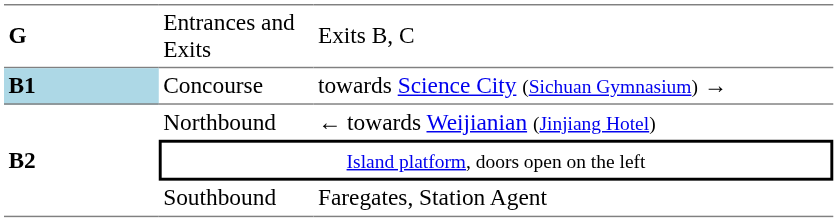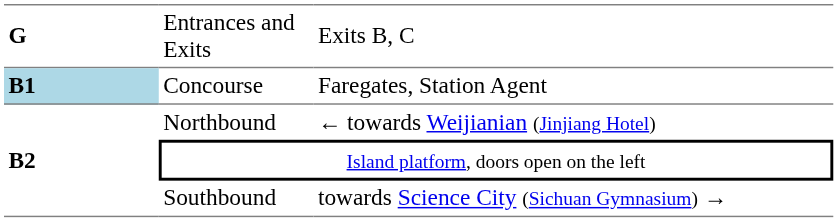 <table cellspacing=0 cellpadding=3>
 <tr>
 <td style="border-top:solid 1px gray;border-bottom:solid 1px gray;" width=100><strong>G</strong></td>
 <td style="border-top:solid 1px gray;border-bottom:solid 1px gray;" width=100>Entrances and Exits</td>
 <td style="border-top:solid 1px gray;border-bottom:solid 1px gray;" width=350>Exits B, C</td>
 </tr>
 <tr>
 <td style="background: lightblue; border-bottom:solid 1px gray;"><strong>B1</strong></td>
 <td style="border-bottom:solid 1px gray;">Concourse</td>
-<td style="border-bottom:solid 1px gray;">  towards <a href='#'>Science City</a> <small>(<a href='#'>Sichuan Gymnasium</a>)</small> →</td>
+<td style="border-bottom:solid 1px gray;">Faregates, Station Agent</td>
 </tr>
 <tr>
 <td style="border-bottom:solid 1px gray;" rowspan=3><strong>B2</strong></td>
 <td>Northbound</td>
 <td>←  towards <a href='#'>Weijianian</a> <small>(<a href='#'>Jinjiang Hotel</a>)</small></td>
 </tr>
 <tr>
 <td style="border-right:solid 2px black;border-left:solid 2px black;border-top:solid 2px black;border-bottom:solid 2px black;text-align:center;" colspan=2><small><a href='#'>Island platform</a>, doors open on the left</small></td>
 </tr>
 <tr>
 <td style="border-bottom:solid 1px gray;">Southbound</td>
-<td style="border-bottom:solid 1px gray;">Faregates, Station Agent</td>
+<td style="border-bottom:solid 1px gray;">  towards <a href='#'>Science City</a> <small>(<a href='#'>Sichuan Gymnasium</a>)</small> →</td>
 </tr>
 </table>
